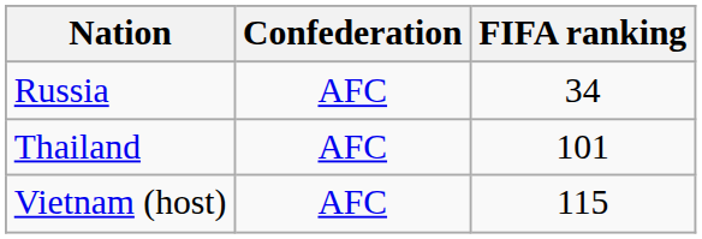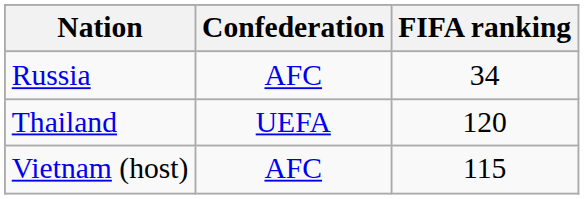 <table class="wikitable sortable">
 <tr>
 <th>Nation</th>
 <th>Confederation</th>
 <th>FIFA ranking</th>
 </tr>
 <tr>
 <td> <a href='#'>Russia</a></td>
 <td align=center><a href='#'>AFC</a></td>
 <td align=center>34</td>
 </tr>
 <tr>
 <td> <a href='#'>Thailand</a></td>
-<td align=center><a href='#'>AFC</a></td>
-<td align=center>101</td>
+<td align=center><a href='#'>UEFA</a></td>
+<td align=center>120</td>
 </tr>
 <tr>
 <td> <a href='#'>Vietnam</a> (host)</td>
 <td align=center><a href='#'>AFC</a></td>
 <td align=center>115</td>
 </tr>
 </table>
